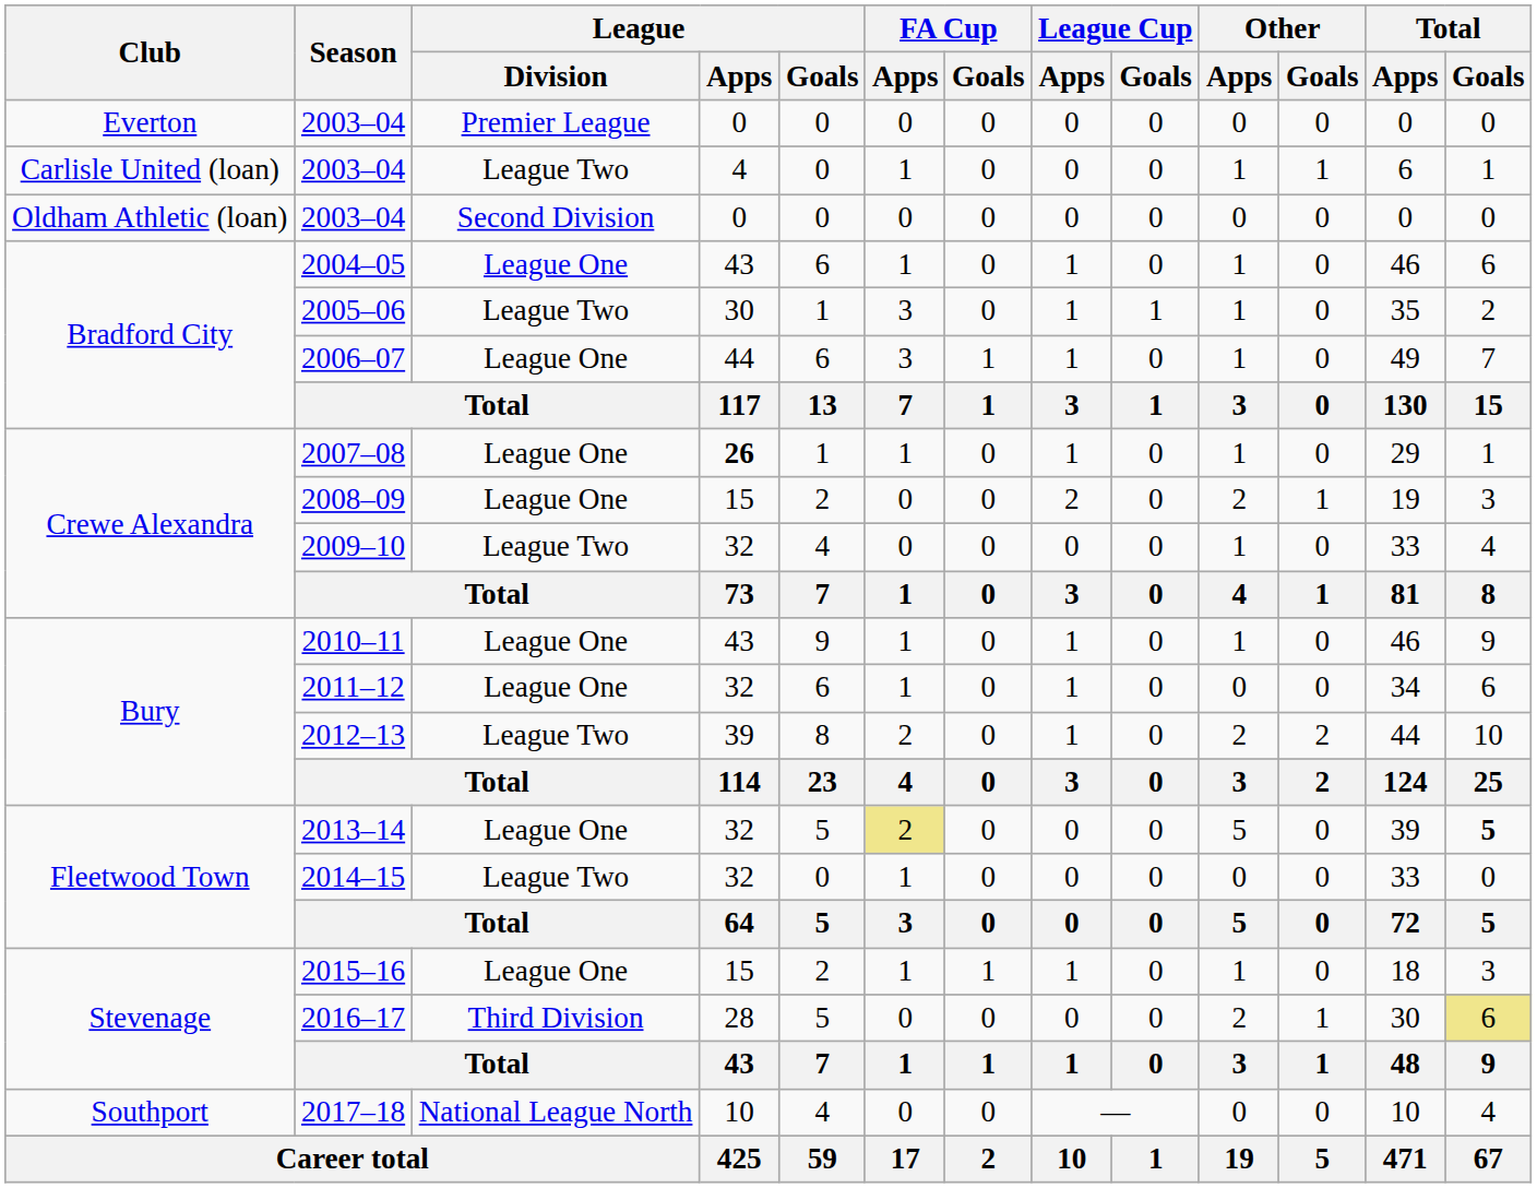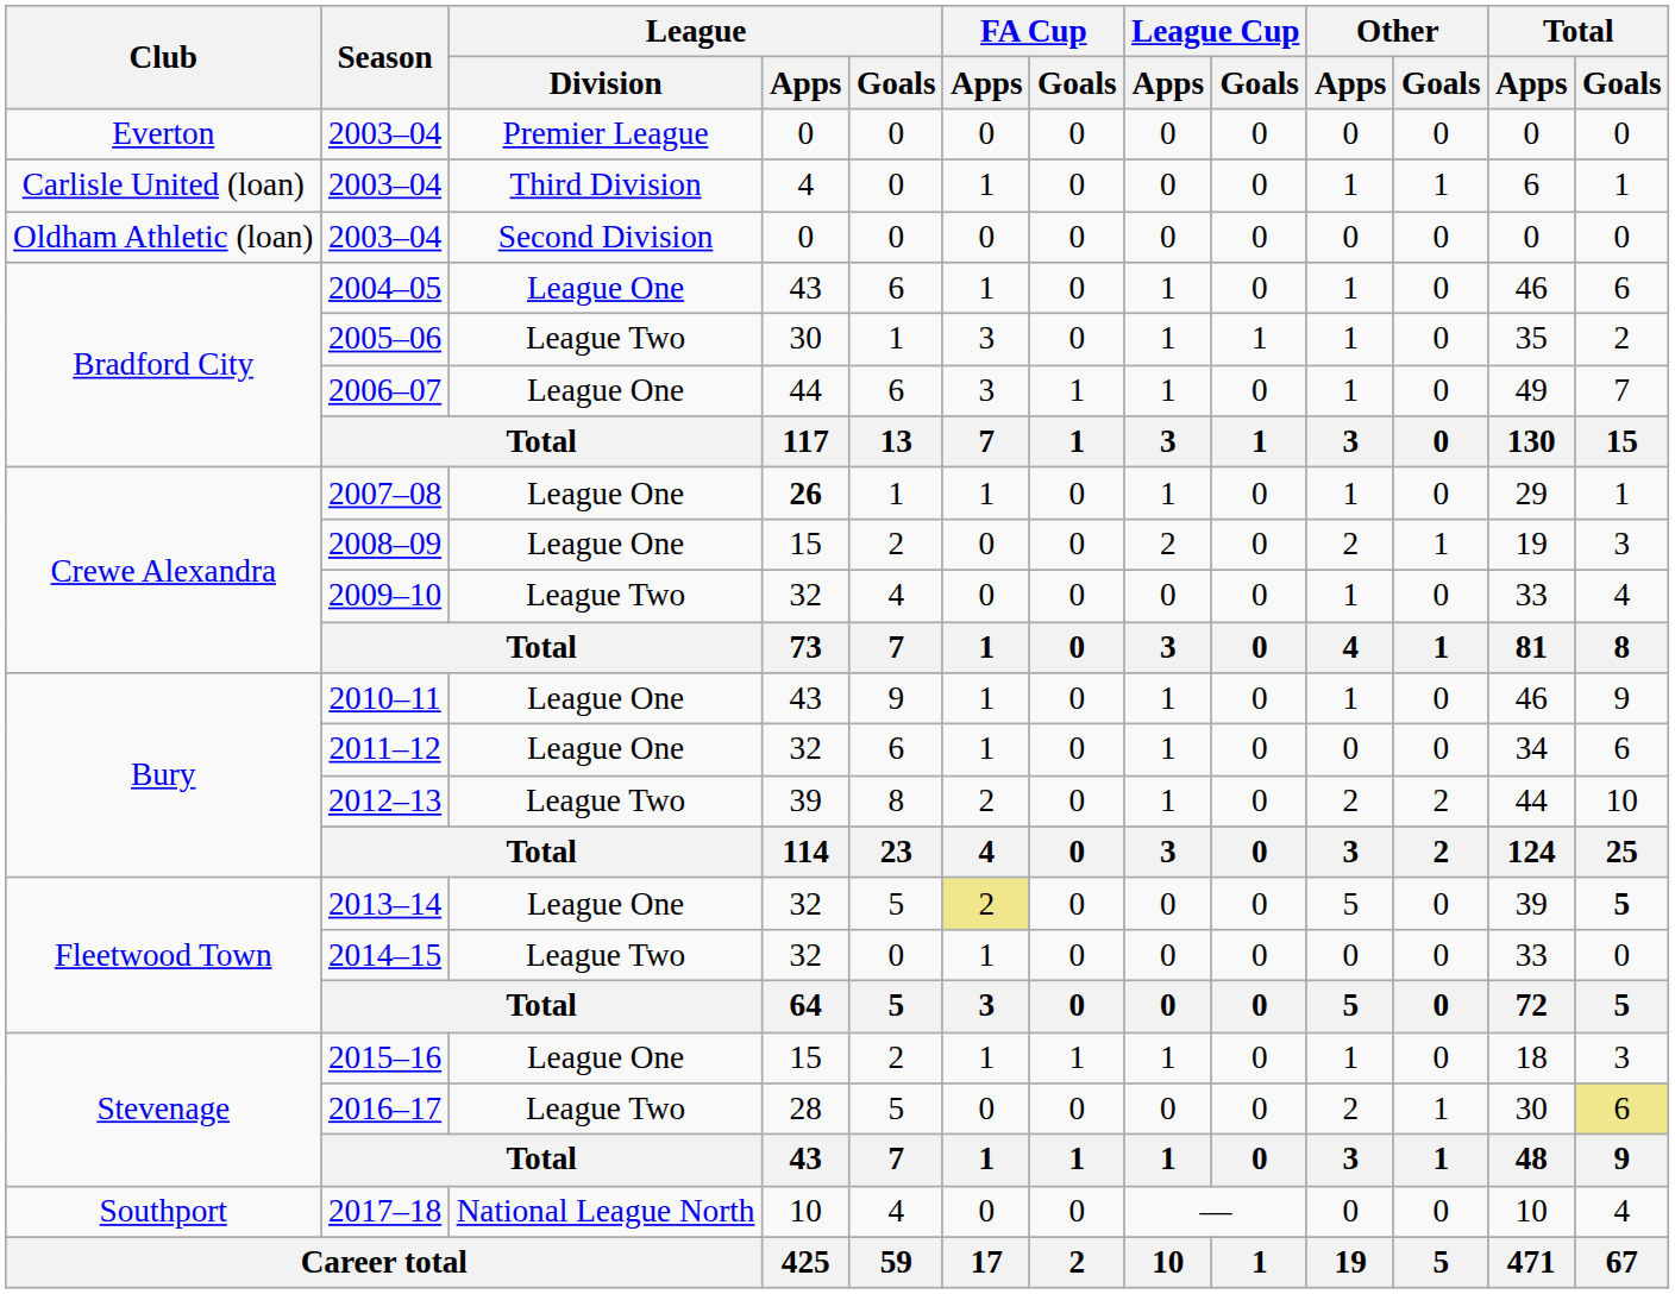 <table class="wikitable" style="text-align: center">
 <tr>
 <th rowspan="2">Club</th>
 <th rowspan="2">Season</th>
 <th colspan="3">League</th>
 <th colspan="2"><a href='#'>FA Cup</a></th>
 <th colspan="2"><a href='#'>League Cup</a></th>
 <th colspan="2">Other</th>
 <th colspan="2">Total</th>
 </tr>
 <tr>
 <th>Division</th>
 <th>Apps</th>
 <th>Goals</th>
 <th>Apps</th>
 <th>Goals</th>
 <th>Apps</th>
 <th>Goals</th>
 <th>Apps</th>
 <th>Goals</th>
 <th>Apps</th>
 <th>Goals</th>
 </tr>
 <tr>
 <td><a href='#'>Everton</a></td>
 <td><a href='#'>2003–04</a></td>
 <td><a href='#'>Premier League</a></td>
 <td>0</td>
 <td>0</td>
 <td>0</td>
 <td>0</td>
 <td>0</td>
 <td>0</td>
 <td>0</td>
 <td>0</td>
 <td>0</td>
 <td>0</td>
 </tr>
 <tr>
 <td><a href='#'>Carlisle United</a> (loan)</td>
 <td><a href='#'>2003–04</a></td>
-<td>League Two</td>
+<td><a href='#'>Third Division</a></td>
 <td>4</td>
 <td>0</td>
 <td>1</td>
 <td>0</td>
 <td>0</td>
 <td>0</td>
 <td>1</td>
 <td>1</td>
 <td>6</td>
 <td>1</td>
 </tr>
 <tr>
 <td><a href='#'>Oldham Athletic</a> (loan)</td>
 <td><a href='#'>2003–04</a></td>
 <td><a href='#'>Second Division</a></td>
 <td>0</td>
 <td>0</td>
 <td>0</td>
 <td>0</td>
 <td>0</td>
 <td>0</td>
 <td>0</td>
 <td>0</td>
 <td>0</td>
 <td>0</td>
 </tr>
 <tr>
 <td rowspan="4"><a href='#'>Bradford City</a></td>
 <td><a href='#'>2004–05</a></td>
 <td><a href='#'>League One</a></td>
 <td>43</td>
 <td>6</td>
 <td>1</td>
 <td>0</td>
 <td>1</td>
 <td>0</td>
 <td>1</td>
 <td>0</td>
 <td>46</td>
 <td>6</td>
 </tr>
 <tr>
 <td><a href='#'>2005–06</a></td>
 <td>League Two</td>
 <td>30</td>
 <td>1</td>
 <td>3</td>
 <td>0</td>
 <td>1</td>
 <td>1</td>
 <td>1</td>
 <td>0</td>
 <td>35</td>
 <td>2</td>
 </tr>
 <tr>
 <td><a href='#'>2006–07</a></td>
 <td>League One</td>
 <td>44</td>
 <td>6</td>
 <td>3</td>
 <td>1</td>
 <td>1</td>
 <td>0</td>
 <td>1</td>
 <td>0</td>
 <td>49</td>
 <td>7</td>
 </tr>
 <tr>
 <th colspan="2">Total</th>
 <th>117</th>
 <th>13</th>
 <th>7</th>
 <th>1</th>
 <th>3</th>
 <th>1</th>
 <th>3</th>
 <th>0</th>
 <th>130</th>
 <th>15</th>
 </tr>
 <tr>
 <td rowspan="4"><a href='#'>Crewe Alexandra</a></td>
 <td><a href='#'>2007–08</a></td>
 <td>League One</td>
 <td><strong>26</strong></td>
 <td>1</td>
 <td>1</td>
 <td>0</td>
 <td>1</td>
 <td>0</td>
 <td>1</td>
 <td>0</td>
 <td>29</td>
 <td>1</td>
 </tr>
 <tr>
 <td><a href='#'>2008–09</a></td>
 <td>League One</td>
 <td>15</td>
 <td>2</td>
 <td>0</td>
 <td>0</td>
 <td>2</td>
 <td>0</td>
 <td>2</td>
 <td>1</td>
 <td>19</td>
 <td>3</td>
 </tr>
 <tr>
 <td><a href='#'>2009–10</a></td>
 <td>League Two</td>
 <td>32</td>
 <td>4</td>
 <td>0</td>
 <td>0</td>
 <td>0</td>
 <td>0</td>
 <td>1</td>
 <td>0</td>
 <td>33</td>
 <td>4</td>
 </tr>
 <tr>
 <th colspan="2">Total</th>
 <th>73</th>
 <th>7</th>
 <th>1</th>
 <th>0</th>
 <th>3</th>
 <th>0</th>
 <th>4</th>
 <th>1</th>
 <th>81</th>
 <th>8</th>
 </tr>
 <tr>
 <td rowspan="4"><a href='#'>Bury</a></td>
 <td><a href='#'>2010–11</a></td>
 <td>League One</td>
 <td>43</td>
 <td>9</td>
 <td>1</td>
 <td>0</td>
 <td>1</td>
 <td>0</td>
 <td>1</td>
 <td>0</td>
 <td>46</td>
 <td>9</td>
 </tr>
 <tr>
 <td><a href='#'>2011–12</a></td>
 <td>League One</td>
 <td>32</td>
 <td>6</td>
 <td>1</td>
 <td>0</td>
 <td>1</td>
 <td>0</td>
 <td>0</td>
 <td>0</td>
 <td>34</td>
 <td>6</td>
 </tr>
 <tr>
 <td><a href='#'>2012–13</a></td>
 <td>League Two</td>
 <td>39</td>
 <td>8</td>
 <td>2</td>
 <td>0</td>
 <td>1</td>
 <td>0</td>
 <td>2</td>
 <td>2</td>
 <td>44</td>
 <td>10</td>
 </tr>
 <tr>
 <th colspan="2">Total</th>
 <th>114</th>
 <th>23</th>
 <th>4</th>
 <th>0</th>
 <th>3</th>
 <th>0</th>
 <th>3</th>
 <th>2</th>
 <th>124</th>
 <th>25</th>
 </tr>
 <tr>
 <td rowspan="3"><a href='#'>Fleetwood Town</a></td>
 <td><a href='#'>2013–14</a></td>
 <td>League One</td>
 <td>32</td>
 <td>5</td>
 <td style="background: khaki;">2</td>
 <td>0</td>
 <td>0</td>
 <td>0</td>
 <td>5</td>
 <td>0</td>
 <td>39</td>
 <td><strong>5</strong></td>
 </tr>
 <tr>
 <td><a href='#'>2014–15</a></td>
 <td>League Two</td>
 <td>32</td>
 <td>0</td>
 <td>1</td>
 <td>0</td>
 <td>0</td>
 <td>0</td>
 <td>0</td>
 <td>0</td>
 <td>33</td>
 <td>0</td>
 </tr>
 <tr>
 <th colspan="2">Total</th>
 <th>64</th>
 <th>5</th>
 <th>3</th>
 <th>0</th>
 <th>0</th>
 <th>0</th>
 <th>5</th>
 <th>0</th>
 <th>72</th>
 <th>5</th>
 </tr>
 <tr>
 <td rowspan="3"><a href='#'>Stevenage</a></td>
 <td><a href='#'>2015–16</a></td>
 <td>League One</td>
 <td>15</td>
 <td>2</td>
 <td>1</td>
 <td>1</td>
 <td>1</td>
 <td>0</td>
 <td>1</td>
 <td>0</td>
 <td>18</td>
 <td>3</td>
 </tr>
 <tr>
 <td><a href='#'>2016–17</a></td>
-<td><a href='#'>Third Division</a></td>
+<td>League Two</td>
 <td>28</td>
 <td>5</td>
 <td>0</td>
 <td>0</td>
 <td>0</td>
 <td>0</td>
 <td>2</td>
 <td>1</td>
 <td>30</td>
 <td style="background: khaki;">6</td>
 </tr>
 <tr>
 <th colspan="2">Total</th>
 <th>43</th>
 <th>7</th>
 <th>1</th>
 <th>1</th>
 <th>1</th>
 <th>0</th>
 <th>3</th>
 <th>1</th>
 <th>48</th>
 <th>9</th>
 </tr>
 <tr>
 <td><a href='#'>Southport</a></td>
 <td><a href='#'>2017–18</a></td>
 <td><a href='#'>National League North</a></td>
 <td>10</td>
 <td>4</td>
 <td>0</td>
 <td>0</td>
 <td colspan="2">—</td>
 <td>0</td>
 <td>0</td>
 <td>10</td>
 <td>4</td>
 </tr>
 <tr>
 <th colspan="3">Career total</th>
 <th>425</th>
 <th>59</th>
 <th>17</th>
 <th>2</th>
 <th>10</th>
 <th>1</th>
 <th>19</th>
 <th>5</th>
 <th>471</th>
 <th>67</th>
 </tr>
 </table>
